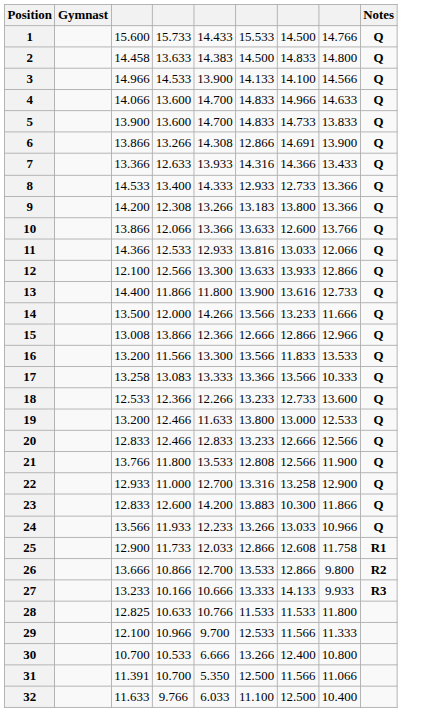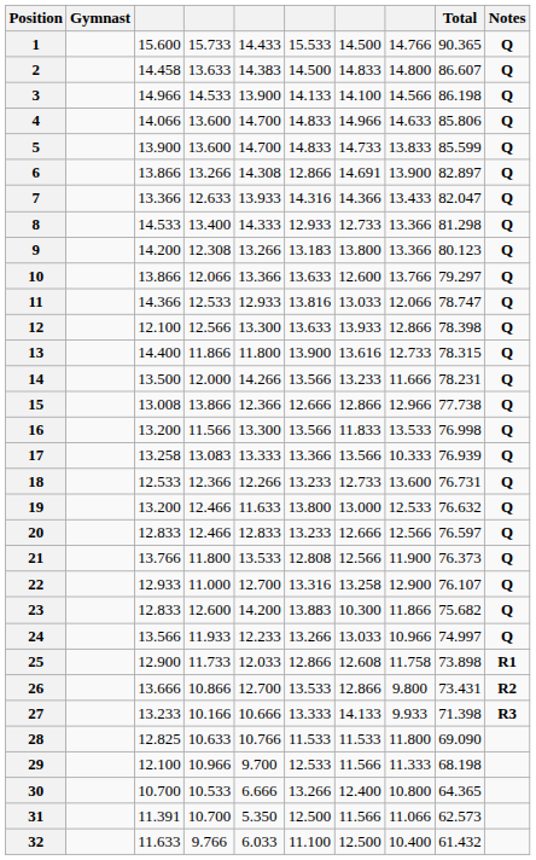 <table class="wikitable sortable" style="text-align:center; font-size:95%">
 <tr>
 <th scope=col>Position</th>
 <th scope=col>Gymnast</th>
 <th scope=col></th>
 <th scope=col></th>
 <th scope=col></th>
 <th scope=col></th>
 <th scope=col></th>
 <th scope=col></th>
+<th scope=col>Total</th>
 <th scope=col>Notes</th>
 </tr>
 <tr>
 <th scope=row>1</th>
 <td align=left></td>
 <td>15.600</td>
 <td>15.733</td>
 <td>14.433</td>
 <td>15.533</td>
 <td>14.500</td>
 <td>14.766</td>
+<td>90.365</td>
 <td><strong>Q</strong></td>
 </tr>
 <tr>
 <th scope=row>2</th>
 <td align=left></td>
 <td>14.458</td>
 <td>13.633</td>
 <td>14.383</td>
 <td>14.500</td>
 <td>14.833</td>
 <td>14.800</td>
+<td>86.607</td>
 <td><strong>Q</strong></td>
 </tr>
 <tr>
 <th scope=row>3</th>
 <td align=left></td>
 <td>14.966</td>
 <td>14.533</td>
 <td>13.900</td>
 <td>14.133</td>
 <td>14.100</td>
 <td>14.566</td>
+<td>86.198</td>
 <td><strong>Q</strong></td>
 </tr>
 <tr>
 <th scope=row>4</th>
 <td align=left></td>
 <td>14.066</td>
 <td>13.600</td>
 <td>14.700</td>
 <td>14.833</td>
 <td>14.966</td>
 <td>14.633</td>
+<td>85.806</td>
 <td><strong>Q</strong></td>
 </tr>
 <tr>
 <th scope=row>5</th>
 <td align=left></td>
 <td>13.900</td>
 <td>13.600</td>
 <td>14.700</td>
 <td>14.833</td>
 <td>14.733</td>
 <td>13.833</td>
+<td>85.599</td>
 <td><strong>Q</strong></td>
 </tr>
 <tr>
 <th scope=row>6</th>
 <td align=left></td>
 <td>13.866</td>
 <td>13.266</td>
 <td>14.308</td>
 <td>12.866</td>
 <td>14.691</td>
 <td>13.900</td>
+<td>82.897</td>
 <td><strong>Q</strong></td>
 </tr>
 <tr>
 <th scope=row>7</th>
 <td align=left></td>
 <td>13.366</td>
 <td>12.633</td>
 <td>13.933</td>
 <td>14.316</td>
 <td>14.366</td>
 <td>13.433</td>
+<td>82.047</td>
 <td><strong>Q</strong></td>
 </tr>
 <tr>
 <th scope=row>8</th>
 <td align=left></td>
 <td>14.533</td>
 <td>13.400</td>
 <td>14.333</td>
 <td>12.933</td>
 <td>12.733</td>
 <td>13.366</td>
+<td>81.298</td>
 <td><strong>Q</strong></td>
 </tr>
 <tr>
 <th scope=row>9</th>
 <td align=left></td>
 <td>14.200</td>
 <td>12.308</td>
 <td>13.266</td>
 <td>13.183</td>
 <td>13.800</td>
 <td>13.366</td>
+<td>80.123</td>
 <td><strong>Q</strong></td>
 </tr>
 <tr>
 <th scope=row>10</th>
 <td align=left></td>
 <td>13.866</td>
 <td>12.066</td>
 <td>13.366</td>
 <td>13.633</td>
 <td>12.600</td>
 <td>13.766</td>
+<td>79.297</td>
 <td><strong>Q</strong></td>
 </tr>
 <tr>
 <th scope=row>11</th>
 <td align=left></td>
 <td>14.366</td>
 <td>12.533</td>
 <td>12.933</td>
 <td>13.816</td>
 <td>13.033</td>
 <td>12.066</td>
+<td>78.747</td>
 <td><strong>Q</strong></td>
 </tr>
 <tr>
 <th scope=row>12</th>
 <td align=left></td>
 <td>12.100</td>
 <td>12.566</td>
 <td>13.300</td>
 <td>13.633</td>
 <td>13.933</td>
 <td>12.866</td>
+<td>78.398</td>
 <td><strong>Q</strong></td>
 </tr>
 <tr>
 <th scope=row>13</th>
 <td align=left></td>
 <td>14.400</td>
 <td>11.866</td>
 <td>11.800</td>
 <td>13.900</td>
 <td>13.616</td>
 <td>12.733</td>
+<td>78.315</td>
 <td><strong>Q</strong></td>
 </tr>
 <tr>
 <th scope=row>14</th>
 <td align=left></td>
 <td>13.500</td>
 <td>12.000</td>
 <td>14.266</td>
 <td>13.566</td>
 <td>13.233</td>
 <td>11.666</td>
+<td>78.231</td>
 <td><strong>Q</strong></td>
 </tr>
 <tr>
 <th scope=row>15</th>
 <td align=left></td>
 <td>13.008</td>
 <td>13.866</td>
 <td>12.366</td>
 <td>12.666</td>
 <td>12.866</td>
 <td>12.966</td>
+<td>77.738</td>
 <td><strong>Q</strong></td>
 </tr>
 <tr>
 <th scope=row>16</th>
 <td align=left></td>
 <td>13.200</td>
 <td>11.566</td>
 <td>13.300</td>
 <td>13.566</td>
 <td>11.833</td>
 <td>13.533</td>
+<td>76.998</td>
 <td><strong>Q</strong></td>
 </tr>
 <tr>
 <th scope=row>17</th>
 <td align=left></td>
 <td>13.258</td>
 <td>13.083</td>
 <td>13.333</td>
 <td>13.366</td>
 <td>13.566</td>
 <td>10.333</td>
+<td>76.939</td>
 <td><strong>Q</strong></td>
 </tr>
 <tr>
 <th scope=row>18</th>
 <td align=left></td>
 <td>12.533</td>
 <td>12.366</td>
 <td>12.266</td>
 <td>13.233</td>
 <td>12.733</td>
 <td>13.600</td>
+<td>76.731</td>
 <td><strong>Q</strong></td>
 </tr>
 <tr>
 <th scope=row>19</th>
 <td align=left></td>
 <td>13.200</td>
 <td>12.466</td>
 <td>11.633</td>
 <td>13.800</td>
 <td>13.000</td>
 <td>12.533</td>
+<td>76.632</td>
 <td><strong>Q</strong></td>
 </tr>
 <tr>
 <th scope=row>20</th>
 <td align=left></td>
 <td>12.833</td>
 <td>12.466</td>
 <td>12.833</td>
 <td>13.233</td>
 <td>12.666</td>
 <td>12.566</td>
+<td>76.597</td>
 <td><strong>Q</strong></td>
 </tr>
 <tr>
 <th scope=row>21</th>
 <td align=left></td>
 <td>13.766</td>
 <td>11.800</td>
 <td>13.533</td>
 <td>12.808</td>
 <td>12.566</td>
 <td>11.900</td>
+<td>76.373</td>
 <td><strong>Q</strong></td>
 </tr>
 <tr>
 <th scope=row>22</th>
 <td align=left></td>
 <td>12.933</td>
 <td>11.000</td>
 <td>12.700</td>
 <td>13.316</td>
 <td>13.258</td>
 <td>12.900</td>
+<td>76.107</td>
 <td><strong>Q</strong></td>
 </tr>
 <tr>
 <th scope=row>23</th>
 <td align=left></td>
 <td>12.833</td>
 <td>12.600</td>
 <td>14.200</td>
 <td>13.883</td>
 <td>10.300</td>
 <td>11.866</td>
+<td>75.682</td>
 <td><strong>Q</strong></td>
 </tr>
 <tr>
 <th scope=row>24</th>
 <td align=left></td>
 <td>13.566</td>
 <td>11.933</td>
 <td>12.233</td>
 <td>13.266</td>
 <td>13.033</td>
 <td>10.966</td>
+<td>74.997</td>
 <td><strong>Q</strong></td>
 </tr>
 <tr>
 <th scope=row>25</th>
 <td align=left></td>
 <td>12.900</td>
 <td>11.733</td>
 <td>12.033</td>
 <td>12.866</td>
 <td>12.608</td>
 <td>11.758</td>
+<td>73.898</td>
 <td><strong>R1</strong></td>
 </tr>
 <tr>
 <th scope=row>26</th>
 <td align=left></td>
 <td>13.666</td>
 <td>10.866</td>
 <td>12.700</td>
 <td>13.533</td>
 <td>12.866</td>
 <td>9.800</td>
+<td>73.431</td>
 <td><strong>R2</strong></td>
 </tr>
 <tr>
 <th scope=row>27</th>
 <td align=left></td>
 <td>13.233</td>
 <td>10.166</td>
 <td>10.666</td>
 <td>13.333</td>
 <td>14.133</td>
 <td>9.933</td>
+<td>71.398</td>
 <td><strong>R3</strong></td>
 </tr>
 <tr>
 <th scope=row>28</th>
 <td align=left></td>
 <td>12.825</td>
 <td>10.633</td>
 <td>10.766</td>
 <td>11.533</td>
 <td>11.533</td>
 <td>11.800</td>
+<td>69.090</td>
 <td></td>
 </tr>
 <tr>
 <th scope=row>29</th>
 <td align=left></td>
 <td>12.100</td>
 <td>10.966</td>
 <td>9.700</td>
 <td>12.533</td>
 <td>11.566</td>
 <td>11.333</td>
+<td>68.198</td>
 <td></td>
 </tr>
 <tr>
 <th scope=row>30</th>
 <td align=left></td>
 <td>10.700</td>
 <td>10.533</td>
 <td>6.666</td>
 <td>13.266</td>
 <td>12.400</td>
 <td>10.800</td>
+<td>64.365</td>
 <td></td>
 </tr>
 <tr>
 <th scope=row>31</th>
 <td align=left></td>
 <td>11.391</td>
 <td>10.700</td>
 <td>5.350</td>
 <td>12.500</td>
 <td>11.566</td>
 <td>11.066</td>
+<td>62.573</td>
 <td></td>
 </tr>
 <tr>
 <th scope=row>32</th>
 <td align=left></td>
 <td>11.633</td>
 <td>9.766</td>
 <td>6.033</td>
 <td>11.100</td>
 <td>12.500</td>
 <td>10.400</td>
+<td>61.432</td>
 <td></td>
 </tr>
 </table>
